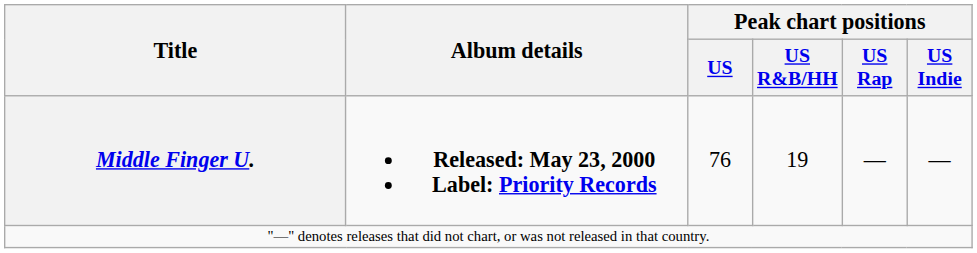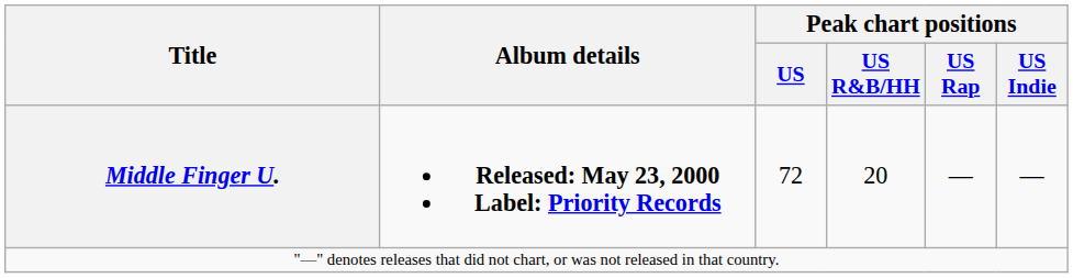 <table class="wikitable plainrowheaders" style="text-align:center;">
 <tr>
 <th scope="col" rowspan="2" style="width:15em;">Title</th>
 <th scope="col" rowspan="2" style="width:15em;">Album details</th>
 <th colspan="4" scope="col">Peak chart positions</th>
 </tr>
 <tr>
 <th scope="col" style="width:2.8em;font-size:90%;"><a href='#'>US</a><br></th>
 <th scope="col" style="width:2.8em;font-size:90%;"><a href='#'>US R&B/HH</a><br></th>
 <th scope="col" style="width:2.8em;font-size:90%;"><a href='#'>US Rap</a></th>
 <th scope="col" style="width:2.8em;font-size:90%;"><a href='#'>US Indie</a></th>
 </tr>
 <tr>
 <th scope="row"><em><a href='#'>Middle Finger U</a>.</em></th>
 <td><strong><br><ul><li>Released: May 23, 2000</li><li>Label: <a href='#'>Priority Records</a></li></ul></strong></td>
-<td>76</td>
-<td>19</td>
+<td>72</td>
+<td>20</td>
 <td>—</td>
 <td>—</td>
 </tr>
 <tr>
 <td colspan="6" style="text-align:center; font-size:8pt;">"—" denotes releases that did not chart, or was not released in that country.</td>
 </tr>
 </table>
